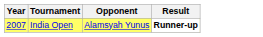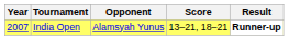 <table class="sortable wikitable" style="font-size: 90%;">
 <tr>
 <th>Year</th>
 <th>Tournament</th>
 <th>Opponent</th>
+<th>Score</th>
 <th>Result</th>
 </tr>
 <tr style="background:#FFFF67">
 <td align="center"><a href='#'>2007</a></td>
 <td align="left"><a href='#'>India Open</a></td>
 <td align="left"> <a href='#'>Alamsyah Yunus</a></td>
+<td align="left">13–21, 18–21</td>
 <td style="text-align:left; background:white"> <strong>Runner-up</strong></td>
 </tr>
 </table>
